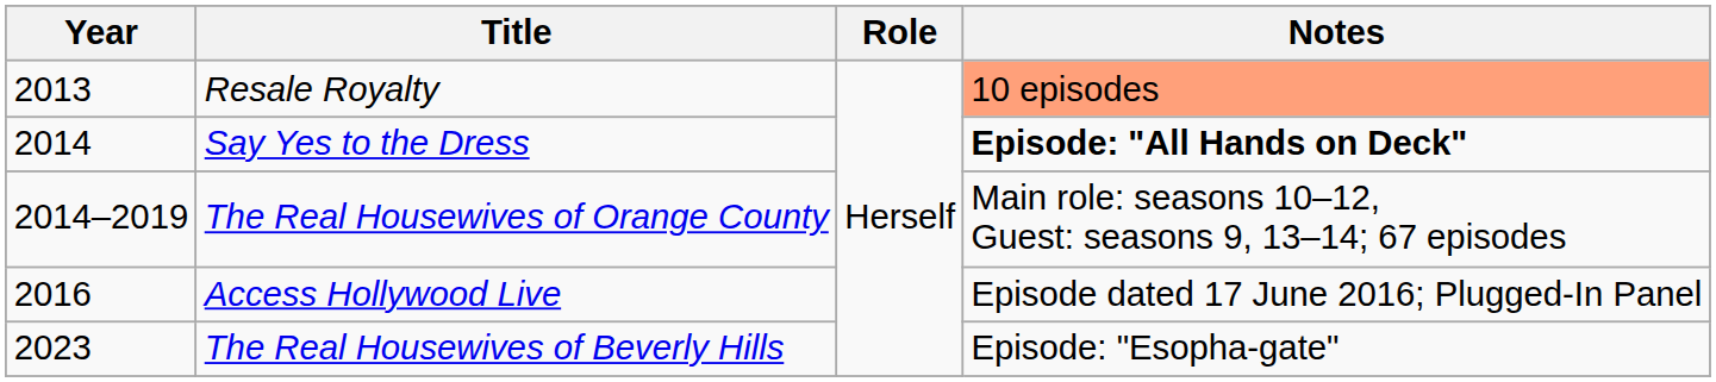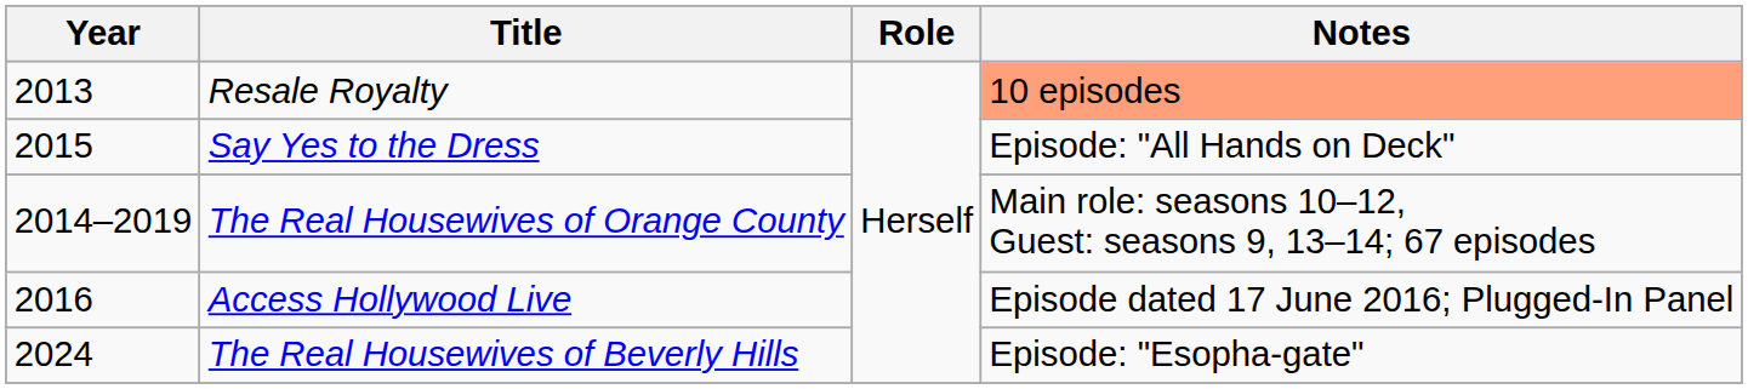 <table class="wikitable">
 <tr>
 <th>Year</th>
 <th>Title</th>
 <th>Role</th>
 <th>Notes</th>
 </tr>
 <tr>
 <td>2013</td>
 <td><em>Resale Royalty</em></td>
 <td rowspan="5">Herself</td>
 <td style="background: lightsalmon;">10 episodes</td>
 </tr>
 <tr>
-<td>2014</td>
+<td>2015</td>
 <td><em><a href='#'>Say Yes to the Dress</a></em></td>
-<td><strong>Episode: "All Hands on Deck"</strong></td>
+<td>Episode: "All Hands on Deck"</td>
 </tr>
 <tr>
 <td>2014–2019</td>
 <td><em><a href='#'>The Real Housewives of Orange County</a></em></td>
 <td>Main role: seasons 10–12,<br>Guest: seasons 9, 13–14; 67 episodes</td>
 </tr>
 <tr>
 <td>2016</td>
 <td><em><a href='#'>Access Hollywood Live</a></em></td>
 <td>Episode dated 17 June 2016; Plugged-In Panel</td>
 </tr>
 <tr>
-<td>2023</td>
+<td>2024</td>
 <td><em><a href='#'>The Real Housewives of Beverly Hills</a></em></td>
 <td>Episode: "Esopha-gate"</td>
 </tr>
 </table>
